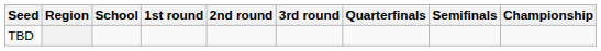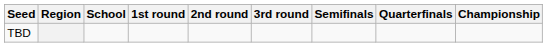 <table class="sortable wikitable" style="white-space:nowrap; font-size:90%;">
 <tr>
 <th>Seed</th>
 <th>Region</th>
 <th>School</th>
 <th>1st round</th>
 <th>2nd round</th>
 <th>3rd round</th>
+<th>Semifinals</th>
 <th>Quarterfinals</th>
-<th>Semifinals</th>
 <th>Championship</th>
 </tr>
 <tr>
 <td>TBD</td>
 <th></th>
 <td></td>
 <td></td>
 <td></td>
 <td></td>
 <td></td>
 <td></td>
 <td></td>
 </tr>
 </table>
